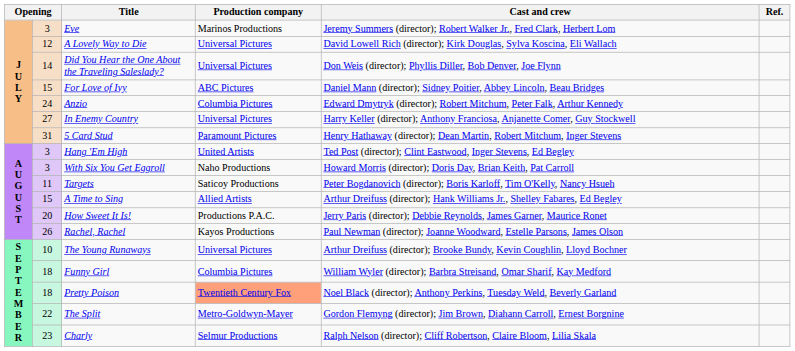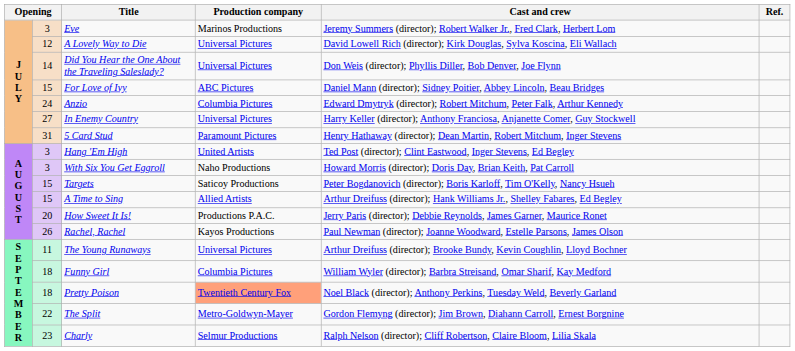 <table class="wikitable sortable">
 <tr>
 <th colspan="2">Opening</th>
 <th style="width:17%;">Title</th>
 <th style="width:16%;">Production company</th>
 <th>Cast and crew</th>
 <th class="unsortable">Ref.</th>
 </tr>
 <tr>
 <td rowspan="7" style="text-align:center; background:#f7bf87;"><strong>J<br>U<br>L<br>Y</strong></td>
 <td style="text-align:center; background:#f7dfc7;">3</td>
 <td><em><a href='#'>Eve</a></em></td>
 <td>Marinos Productions</td>
 <td><a href='#'>Jeremy Summers</a> (director); <a href='#'>Robert Walker Jr.</a>, <a href='#'>Fred Clark</a>, <a href='#'>Herbert Lom</a></td>
 <td></td>
 </tr>
 <tr>
 <td style="text-align:center; background:#f7dfc7;">12</td>
 <td><em><a href='#'>A Lovely Way to Die</a></em></td>
 <td><a href='#'>Universal Pictures</a></td>
 <td><a href='#'>David Lowell Rich</a> (director); <a href='#'>Kirk Douglas</a>, <a href='#'>Sylva Koscina</a>, <a href='#'>Eli Wallach</a></td>
 <td></td>
 </tr>
 <tr>
 <td style="text-align:center; background:#f7dfc7;">14</td>
 <td><em><a href='#'>Did You Hear the One About the Traveling Saleslady?</a></em></td>
 <td><a href='#'>Universal Pictures</a></td>
 <td><a href='#'>Don Weis</a> (director); <a href='#'>Phyllis Diller</a>, <a href='#'>Bob Denver</a>, <a href='#'>Joe Flynn</a></td>
 <td></td>
 </tr>
 <tr>
 <td style="text-align:center; background:#f7dfc7;">15</td>
 <td><em><a href='#'>For Love of Ivy</a></em></td>
 <td><a href='#'>ABC Pictures</a></td>
 <td><a href='#'>Daniel Mann</a> (director); <a href='#'>Sidney Poitier</a>, <a href='#'>Abbey Lincoln</a>, <a href='#'>Beau Bridges</a></td>
 <td></td>
 </tr>
 <tr>
 <td style="text-align:center; background:#f7dfc7;">24</td>
 <td><em><a href='#'>Anzio</a></em></td>
 <td><a href='#'>Columbia Pictures</a></td>
 <td><a href='#'>Edward Dmytryk</a> (director); <a href='#'>Robert Mitchum</a>, <a href='#'>Peter Falk</a>, <a href='#'>Arthur Kennedy</a></td>
 <td></td>
 </tr>
 <tr>
 <td style="text-align:center; background:#f7dfc7;">27</td>
 <td><em><a href='#'>In Enemy Country</a></em></td>
 <td><a href='#'>Universal Pictures</a></td>
 <td><a href='#'>Harry Keller</a> (director); <a href='#'>Anthony Franciosa</a>, <a href='#'>Anjanette Comer</a>, <a href='#'>Guy Stockwell</a></td>
 <td></td>
 </tr>
 <tr>
 <td style="text-align:center; background:#f7dfc7;">31</td>
 <td><em><a href='#'>5 Card Stud</a></em></td>
 <td><a href='#'>Paramount Pictures</a></td>
 <td><a href='#'>Henry Hathaway</a> (director); <a href='#'>Dean Martin</a>, <a href='#'>Robert Mitchum</a>, <a href='#'>Inger Stevens</a></td>
 <td></td>
 </tr>
 <tr>
 <td rowspan="6" style="text-align:center; background:#bf87f7;"><strong>A<br>U<br>G<br>U<br>S<br>T</strong></td>
 <td style="text-align:center; background:#dfc7f7;">3</td>
 <td><em><a href='#'>Hang 'Em High</a></em></td>
 <td><a href='#'>United Artists</a></td>
 <td><a href='#'>Ted Post</a> (director); <a href='#'>Clint Eastwood</a>, <a href='#'>Inger Stevens</a>, <a href='#'>Ed Begley</a></td>
 <td></td>
 </tr>
 <tr>
 <td style="text-align:center; background:#dfc7f7;">3</td>
 <td><em><a href='#'>With Six You Get Eggroll</a></em></td>
 <td>Naho Productions</td>
 <td><a href='#'>Howard Morris</a> (director); <a href='#'>Doris Day</a>, <a href='#'>Brian Keith</a>, <a href='#'>Pat Carroll</a></td>
 <td></td>
 </tr>
 <tr>
-<td style="text-align:center; background:#dfc7f7;">11</td>
+<td style="text-align:center; background:#dfc7f7;">15</td>
 <td><em><a href='#'>Targets</a></em></td>
 <td>Saticoy Productions</td>
 <td><a href='#'>Peter Bogdanovich</a> (director); <a href='#'>Boris Karloff</a>, <a href='#'>Tim O'Kelly</a>, <a href='#'>Nancy Hsueh</a></td>
 <td></td>
 </tr>
 <tr>
 <td style="text-align:center; background:#dfc7f7;">15</td>
 <td><em><a href='#'>A Time to Sing</a></em></td>
 <td><a href='#'>Allied Artists</a></td>
 <td><a href='#'>Arthur Dreifuss</a> (director); <a href='#'>Hank Williams Jr.</a>, <a href='#'>Shelley Fabares</a>, <a href='#'>Ed Begley</a></td>
 <td></td>
 </tr>
 <tr>
 <td style="text-align:center; background:#dfc7f7;">20</td>
 <td><em><a href='#'>How Sweet It Is!</a></em></td>
 <td>Productions P.A.C.</td>
 <td><a href='#'>Jerry Paris</a> (director); <a href='#'>Debbie Reynolds</a>, <a href='#'>James Garner</a>, <a href='#'>Maurice Ronet</a></td>
 <td></td>
 </tr>
 <tr>
 <td style="text-align:center; background:#dfc7f7;">26</td>
 <td><em><a href='#'>Rachel, Rachel</a></em></td>
 <td>Kayos Productions</td>
 <td><a href='#'>Paul Newman</a> (director); <a href='#'>Joanne Woodward</a>, <a href='#'>Estelle Parsons</a>, <a href='#'>James Olson</a></td>
 <td></td>
 </tr>
 <tr>
 <td rowspan="5" style="text-align:center; background:#87f7bf;"><strong>S<br>E<br>P<br>T<br>E<br>M<br>B<br>E<br>R</strong></td>
-<td style="text-align:center; background:#c7f7df;">10</td>
+<td style="text-align:center; background:#c7f7df;">11</td>
 <td><em><a href='#'>The Young Runaways</a></em></td>
 <td><a href='#'>Universal Pictures</a></td>
 <td><a href='#'>Arthur Dreifuss</a> (director); <a href='#'>Brooke Bundy</a>, <a href='#'>Kevin Coughlin</a>, <a href='#'>Lloyd Bochner</a></td>
 <td></td>
 </tr>
 <tr>
 <td style="text-align:center; background:#c7f7df;">18</td>
 <td><em><a href='#'>Funny Girl</a></em></td>
 <td><a href='#'>Columbia Pictures</a></td>
 <td><a href='#'>William Wyler</a> (director); <a href='#'>Barbra Streisand</a>, <a href='#'>Omar Sharif</a>, <a href='#'>Kay Medford</a></td>
 <td></td>
 </tr>
 <tr>
 <td style="text-align:center; background:#c7f7df;">18</td>
 <td><em><a href='#'>Pretty Poison</a></em></td>
 <td style="background: lightsalmon;"><a href='#'>Twentieth Century Fox</a></td>
 <td><a href='#'>Noel Black</a> (director); <a href='#'>Anthony Perkins</a>, <a href='#'>Tuesday Weld</a>, <a href='#'>Beverly Garland</a></td>
 <td></td>
 </tr>
 <tr>
 <td style="text-align:center; background:#c7f7df;">22</td>
 <td><em><a href='#'>The Split</a></em></td>
 <td><a href='#'>Metro-Goldwyn-Mayer</a></td>
 <td><a href='#'>Gordon Flemyng</a> (director); <a href='#'>Jim Brown</a>, <a href='#'>Diahann Carroll</a>, <a href='#'>Ernest Borgnine</a></td>
 <td></td>
 </tr>
 <tr>
 <td style="text-align:center; background:#c7f7df;">23</td>
 <td><em><a href='#'>Charly</a></em></td>
 <td><a href='#'>Selmur Productions</a></td>
 <td><a href='#'>Ralph Nelson</a> (director); <a href='#'>Cliff Robertson</a>, <a href='#'>Claire Bloom</a>, <a href='#'>Lilia Skala</a></td>
 <td></td>
 </tr>
 </table>
